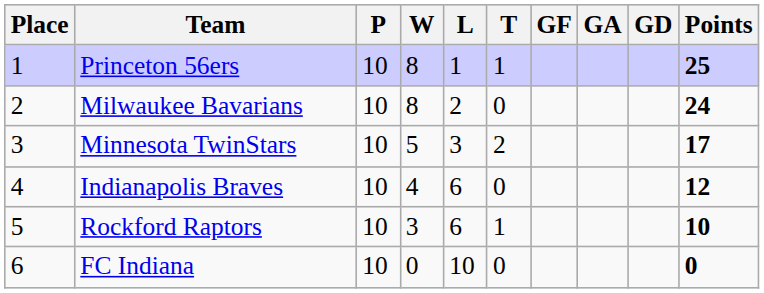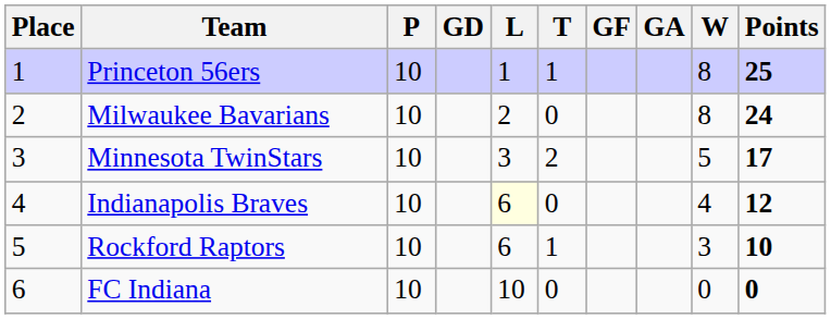 <table class="wikitable">
 <tr>
 <th>Place</th>
 <th width="170">Team</th>
 <th width="20">P</th>
-<th width="20">W</th>
+<th width="25">GD</th>
 <th width="20">L</th>
 <th width="20">T</th>
 <th width="20">GF</th>
 <th width="20">GA</th>
-<th width="25">GD</th>
+<th width="20">W</th>
 <th>Points</th>
 </tr>
 <tr bgcolor=#ccccff>
 <td>1</td>
 <td><a href='#'>Princeton 56ers</a></td>
 <td>10</td>
-<td>8</td>
+<td></td>
 <td>1</td>
 <td>1</td>
 <td></td>
 <td></td>
-<td></td>
+<td>8</td>
 <td><strong>25</strong></td>
 </tr>
 <tr>
 <td>2</td>
 <td><a href='#'>Milwaukee Bavarians</a></td>
 <td>10</td>
-<td>8</td>
+<td></td>
 <td>2</td>
 <td>0</td>
 <td></td>
 <td></td>
-<td></td>
+<td>8</td>
 <td><strong>24</strong></td>
 </tr>
 <tr>
 <td>3</td>
 <td><a href='#'>Minnesota TwinStars</a></td>
 <td>10</td>
-<td>5</td>
+<td></td>
 <td>3</td>
 <td>2</td>
 <td></td>
 <td></td>
-<td></td>
+<td>5</td>
 <td><strong>17</strong></td>
 </tr>
 <tr>
 <td>4</td>
 <td><a href='#'>Indianapolis Braves</a></td>
 <td>10</td>
-<td>4</td>
-<td>6</td>
+<td></td>
+<td style="background: lightyellow;">6</td>
 <td>0</td>
 <td></td>
 <td></td>
-<td></td>
+<td>4</td>
 <td><strong>12</strong></td>
 </tr>
 <tr>
 <td>5</td>
 <td><a href='#'>Rockford Raptors</a></td>
 <td>10</td>
-<td>3</td>
+<td></td>
 <td>6</td>
 <td>1</td>
 <td></td>
 <td></td>
-<td></td>
+<td>3</td>
 <td><strong>10</strong></td>
 </tr>
 <tr>
 <td>6</td>
 <td><a href='#'>FC Indiana</a></td>
 <td>10</td>
-<td>0</td>
+<td></td>
 <td>10</td>
 <td>0</td>
 <td></td>
 <td></td>
-<td></td>
+<td>0</td>
 <td><strong>0</strong></td>
 </tr>
 </table>
